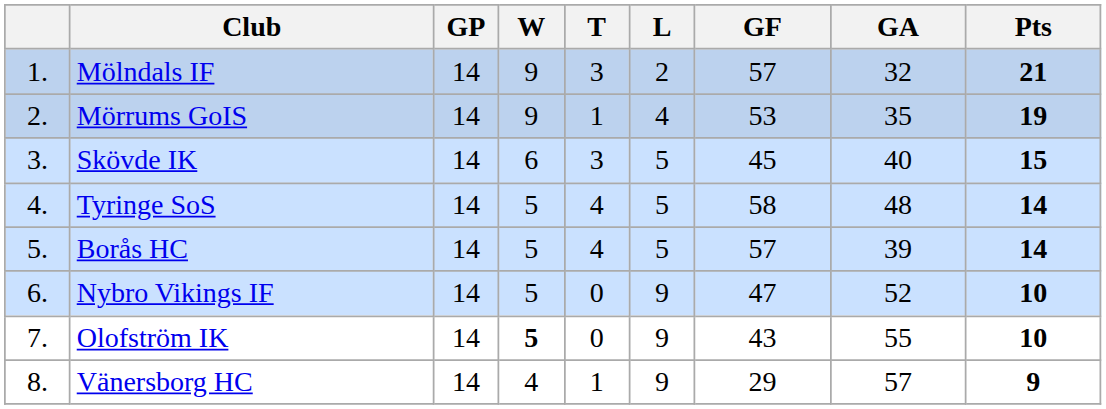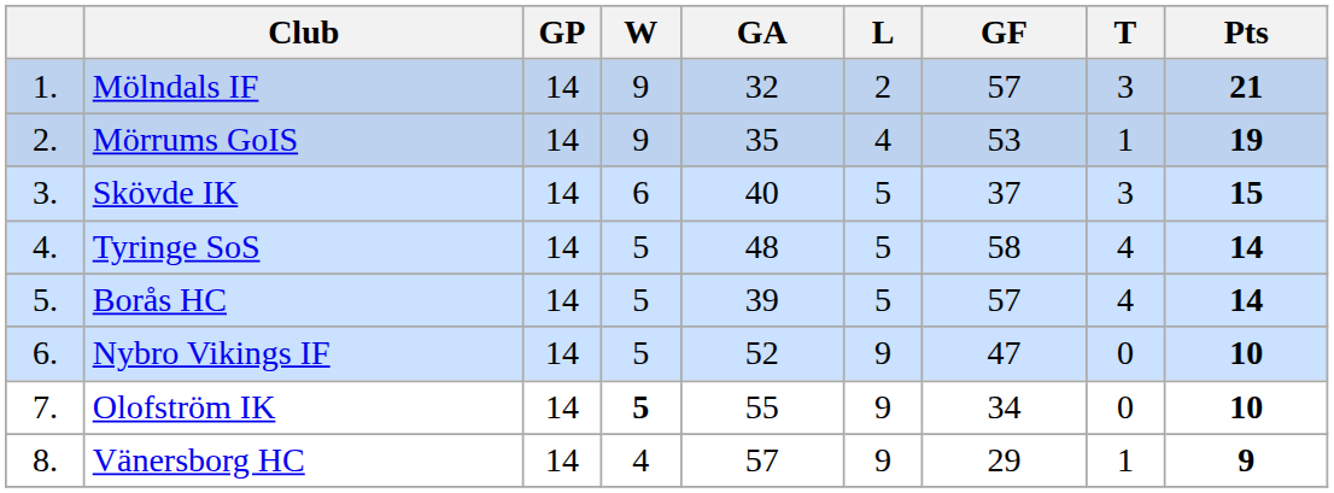 <table class="wikitable">
 <tr>
 <th width="30"></th>
 <th width="200">Club</th>
 <th width="30">GP</th>
 <th width="30">W</th>
-<th width="30">T</th>
+<th width="70">GA</th>
 <th width="30">L</th>
 <th width="70">GF</th>
-<th width="70">GA</th>
+<th width="30">T</th>
 <th width="70">Pts</th>
 </tr>
 <tr bgcolor="#BCD2EE" align="center">
 <td>1.</td>
 <td align="left"><a href='#'>Mölndals IF</a></td>
 <td>14</td>
 <td>9</td>
-<td>3</td>
+<td>32</td>
 <td>2</td>
 <td>57</td>
-<td>32</td>
+<td>3</td>
 <td><strong>21</strong></td>
 </tr>
 <tr bgcolor="#BCD2EE" align="center">
 <td>2.</td>
 <td align="left"><a href='#'>Mörrums GoIS</a></td>
 <td>14</td>
 <td>9</td>
-<td>1</td>
+<td>35</td>
 <td>4</td>
 <td>53</td>
-<td>35</td>
+<td>1</td>
 <td><strong>19</strong></td>
 </tr>
 <tr bgcolor="#CAE1FF" align="center">
 <td>3.</td>
 <td align="left"><a href='#'>Skövde IK</a></td>
 <td>14</td>
 <td>6</td>
+<td>40</td>
+<td>5</td>
+<td>37</td>
 <td>3</td>
-<td>5</td>
-<td>45</td>
-<td>40</td>
 <td><strong>15</strong></td>
 </tr>
 <tr bgcolor="#CAE1FF" align="center">
 <td>4.</td>
 <td align="left"><a href='#'>Tyringe SoS</a></td>
 <td>14</td>
 <td>5</td>
-<td>4</td>
+<td>48</td>
 <td>5</td>
 <td>58</td>
-<td>48</td>
+<td>4</td>
 <td><strong>14</strong></td>
 </tr>
 <tr bgcolor="#CAE1FF" align="center">
 <td>5.</td>
 <td align="left"><a href='#'>Borås HC</a></td>
 <td>14</td>
 <td>5</td>
-<td>4</td>
+<td>39</td>
 <td>5</td>
 <td>57</td>
-<td>39</td>
+<td>4</td>
 <td><strong>14</strong></td>
 </tr>
 <tr bgcolor="#CAE1FF" align="center">
 <td>6.</td>
 <td align="left"><a href='#'>Nybro Vikings IF</a></td>
 <td>14</td>
 <td>5</td>
-<td>0</td>
+<td>52</td>
 <td>9</td>
 <td>47</td>
-<td>52</td>
+<td>0</td>
 <td><strong>10</strong></td>
 </tr>
 <tr bgcolor="#FFFFFF" align="center">
 <td>7.</td>
 <td align="left"><a href='#'>Olofström IK</a></td>
 <td>14</td>
 <td><strong>5</strong></td>
+<td>55</td>
+<td>9</td>
+<td>34</td>
 <td>0</td>
-<td>9</td>
-<td>43</td>
-<td>55</td>
 <td><strong>10</strong></td>
 </tr>
 <tr bgcolor="#FFFFFF" align="center">
 <td>8.</td>
 <td align="left"><a href='#'>Vänersborg HC</a></td>
 <td>14</td>
 <td>4</td>
-<td>1</td>
+<td>57</td>
 <td>9</td>
 <td>29</td>
-<td>57</td>
+<td>1</td>
 <td><strong>9</strong></td>
 </tr>
 </table>
